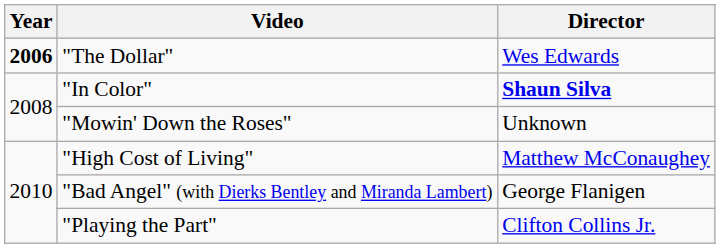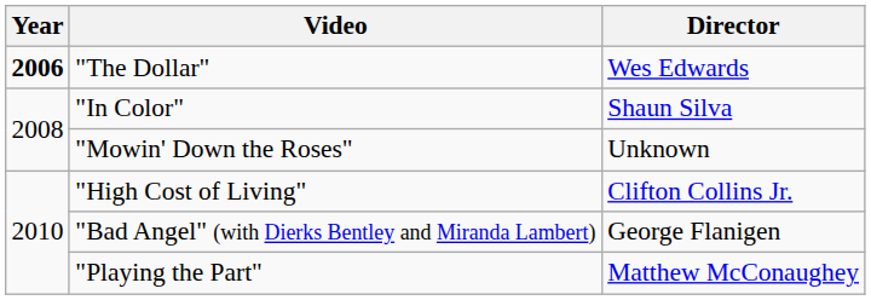 <table class="wikitable">
 <tr>
 <th>Year</th>
 <th>Video</th>
 <th>Director</th>
 </tr>
 <tr>
 <td><strong>2006</strong></td>
 <td>"The Dollar"</td>
 <td><a href='#'>Wes Edwards</a></td>
 </tr>
 <tr>
 <td rowspan=2>2008</td>
 <td>"In Color"</td>
-<td><strong><a href='#'>Shaun Silva</a></strong></td>
+<td><a href='#'>Shaun Silva</a></td>
 </tr>
 <tr>
 <td>"Mowin' Down the Roses"</td>
 <td>Unknown</td>
 </tr>
 <tr>
 <td rowspan=3>2010</td>
 <td>"High Cost of Living"</td>
-<td><a href='#'>Matthew McConaughey</a></td>
+<td><a href='#'>Clifton Collins Jr.</a></td>
 </tr>
 <tr>
 <td>"Bad Angel" <small>(with <a href='#'>Dierks Bentley</a> and <a href='#'>Miranda Lambert</a>)</small></td>
 <td>George Flanigen</td>
 </tr>
 <tr>
 <td>"Playing the Part"</td>
-<td><a href='#'>Clifton Collins Jr.</a></td>
+<td><a href='#'>Matthew McConaughey</a></td>
 </tr>
 </table>
